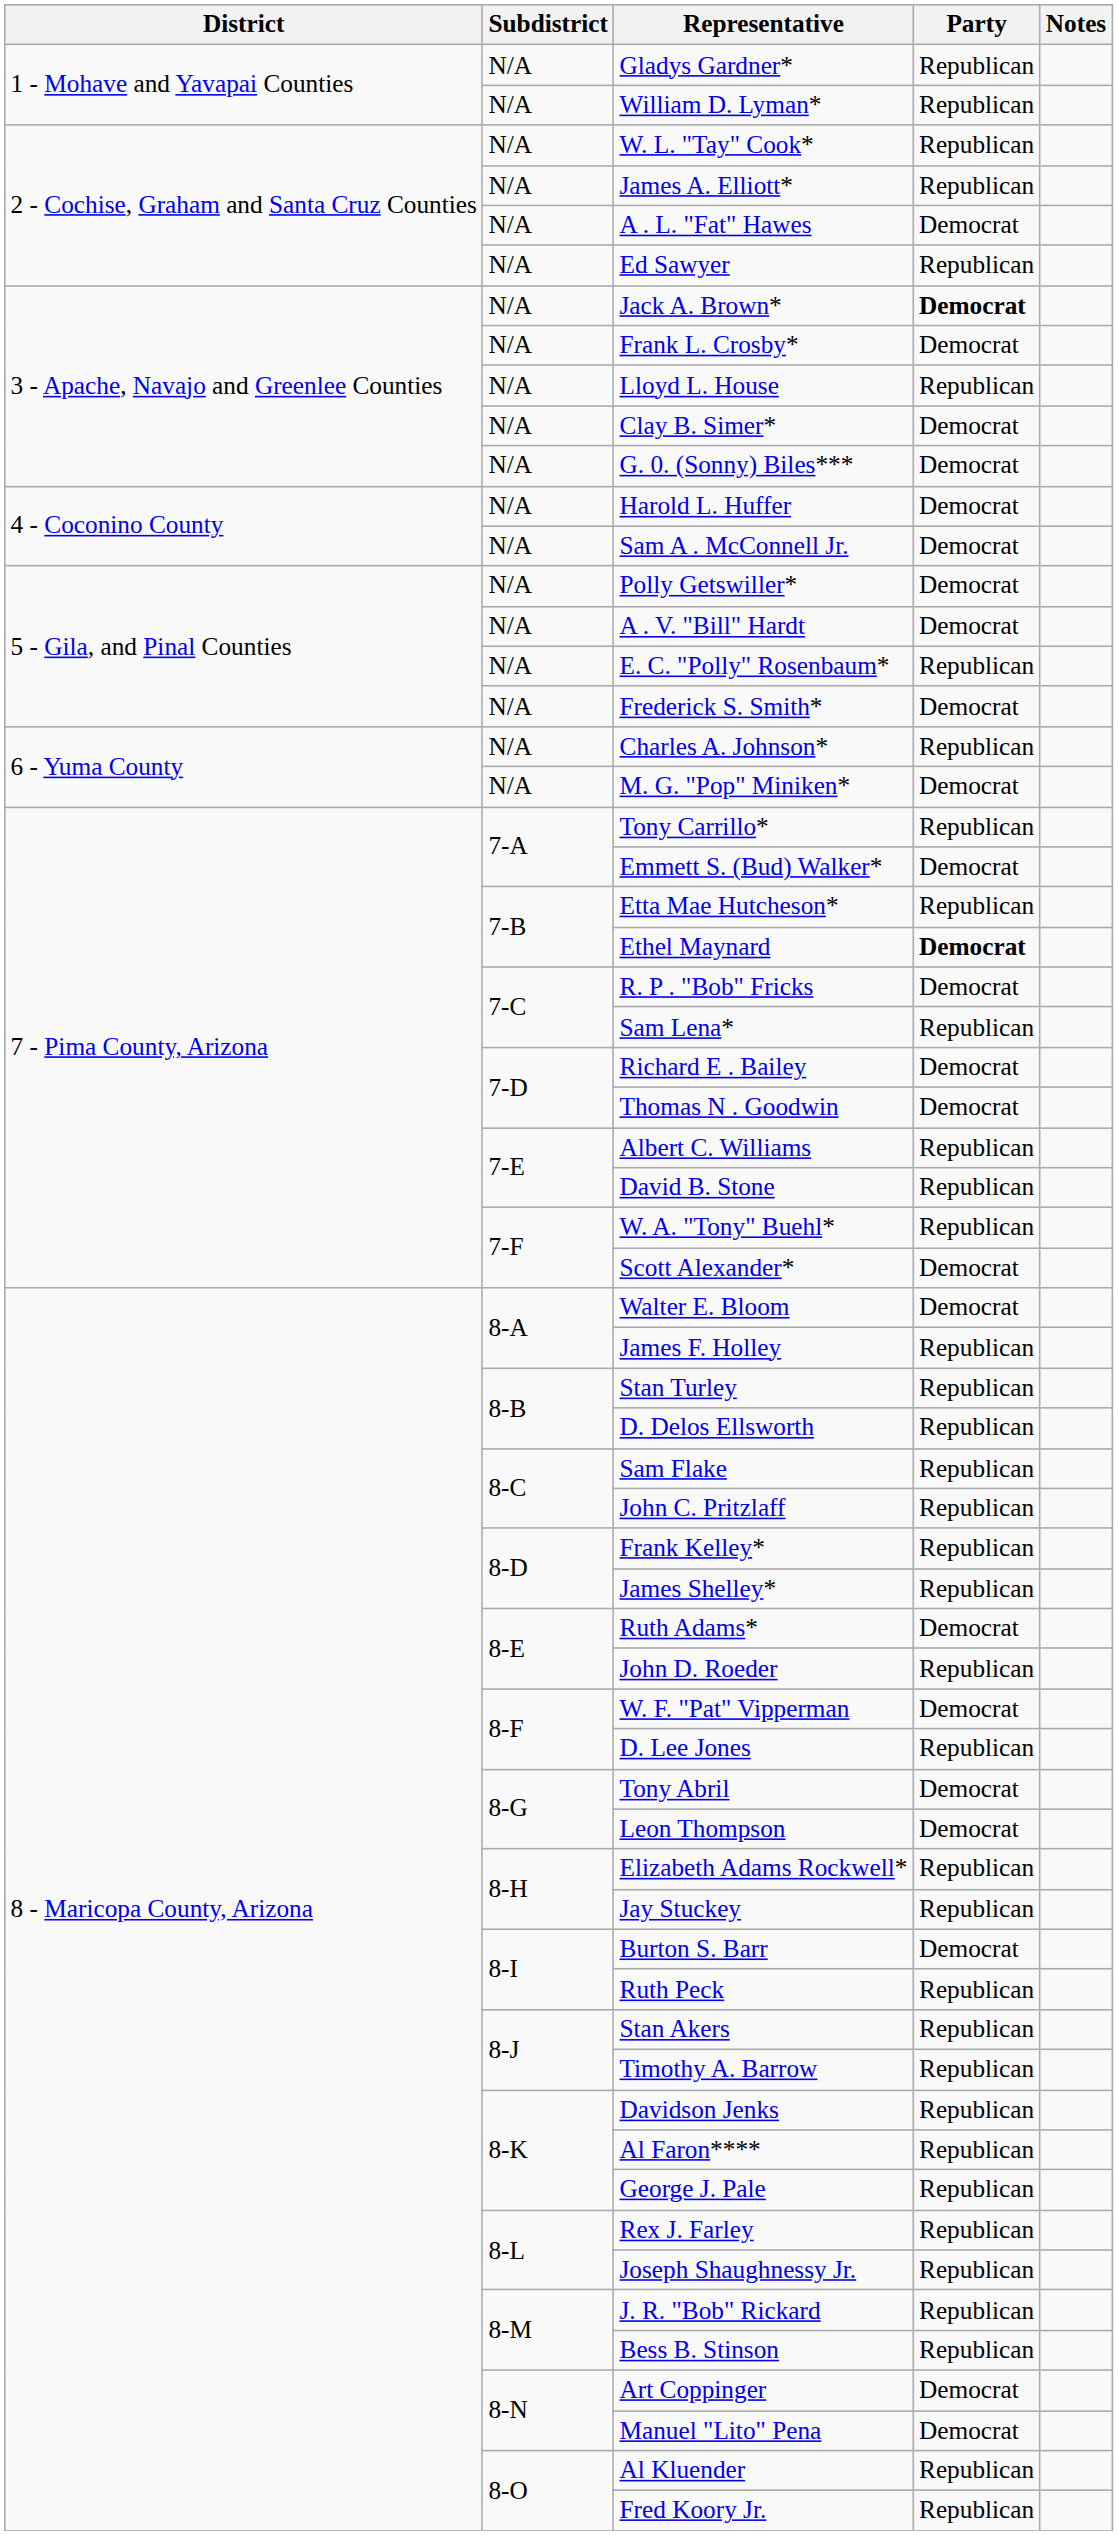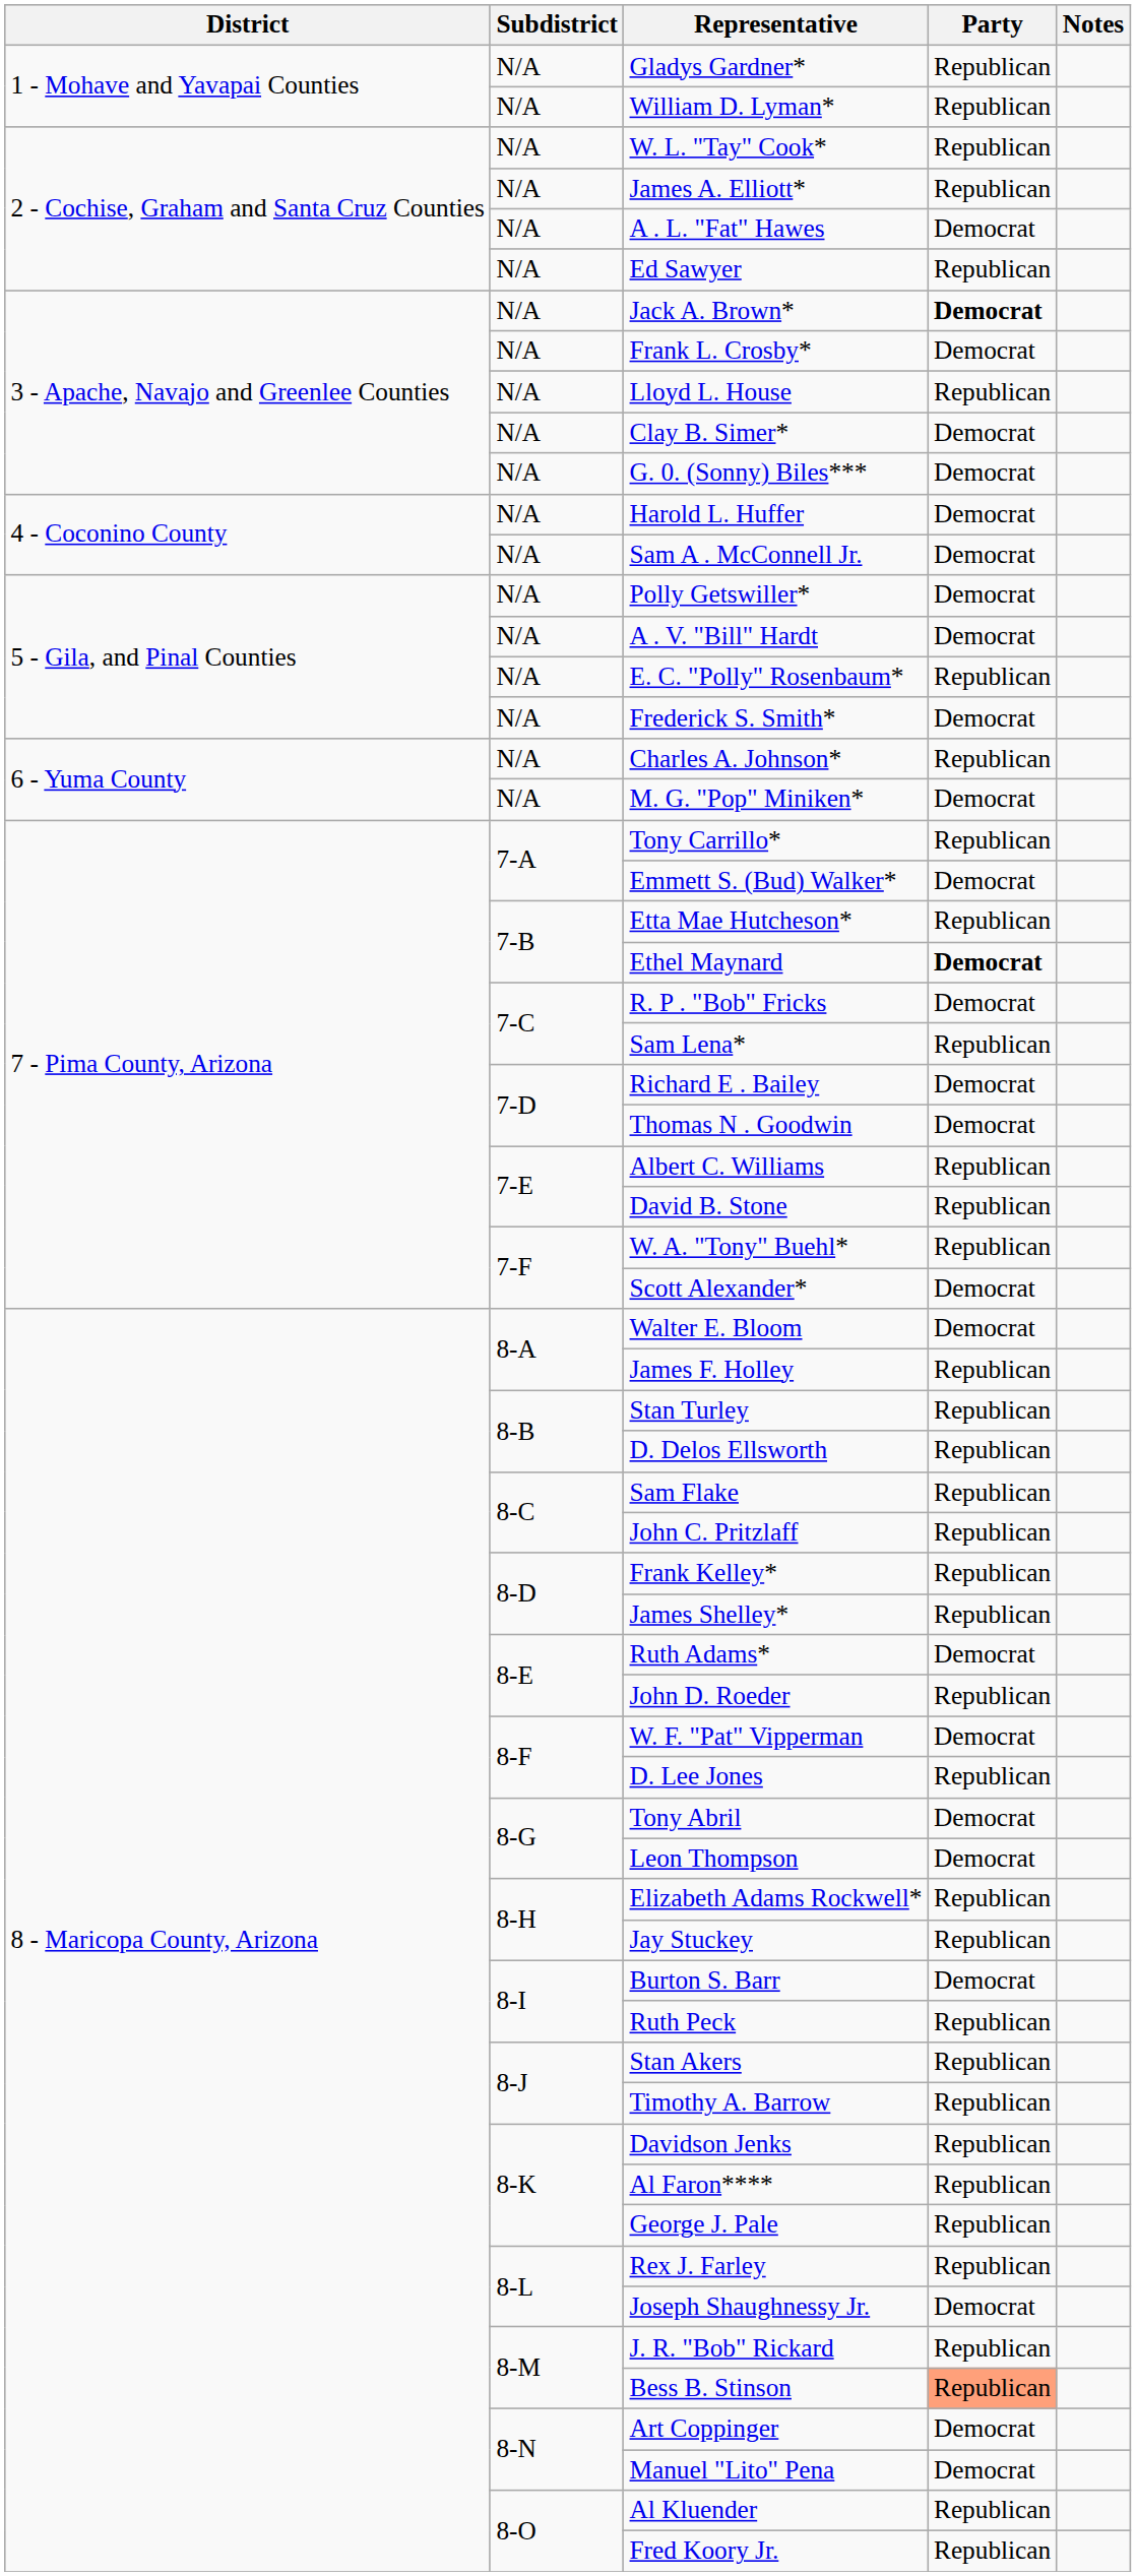 <table class="wikitable">
 <tr>
 <th>District</th>
 <th>Subdistrict</th>
 <th>Representative</th>
 <th>Party</th>
 <th>Notes</th>
 </tr>
 <tr>
 <td rowspan="2">1 - <a href='#'>Mohave</a> and <a href='#'>Yavapai</a> Counties</td>
 <td>N/A</td>
 <td><a href='#'>Gladys Gardner</a>*</td>
 <td>Republican</td>
 <td></td>
 </tr>
 <tr>
 <td>N/A</td>
 <td><a href='#'>William D. Lyman</a>*</td>
 <td>Republican</td>
 <td></td>
 </tr>
 <tr>
 <td rowspan="4">2 - <a href='#'>Cochise</a>, <a href='#'>Graham</a> and <a href='#'>Santa Cruz</a> Counties</td>
 <td>N/A</td>
 <td><a href='#'>W. L. "Tay" Cook</a>*</td>
 <td>Republican</td>
 <td></td>
 </tr>
 <tr>
 <td>N/A</td>
 <td><a href='#'>James A. Elliott</a>*</td>
 <td>Republican</td>
 <td></td>
 </tr>
 <tr>
 <td>N/A</td>
 <td><a href='#'>A . L. "Fat" Hawes</a></td>
 <td>Democrat</td>
 <td></td>
 </tr>
 <tr>
 <td>N/A</td>
 <td><a href='#'>Ed Sawyer</a></td>
 <td>Republican</td>
 <td></td>
 </tr>
 <tr>
 <td rowspan="5">3 - <a href='#'>Apache</a>, <a href='#'>Navajo</a> and <a href='#'>Greenlee</a> Counties</td>
 <td>N/A</td>
 <td><a href='#'>Jack A. Brown</a>*</td>
 <td><strong>Democrat</strong></td>
 <td></td>
 </tr>
 <tr>
 <td>N/A</td>
 <td><a href='#'>Frank L. Crosby</a>*</td>
 <td>Democrat</td>
 <td></td>
 </tr>
 <tr>
 <td>N/A</td>
 <td><a href='#'>Lloyd L. House</a></td>
 <td>Republican</td>
 <td></td>
 </tr>
 <tr>
 <td>N/A</td>
 <td><a href='#'>Clay B. Simer</a>*</td>
 <td>Democrat</td>
 <td></td>
 </tr>
 <tr>
 <td>N/A</td>
 <td><a href='#'>G. 0. (Sonny) Biles</a>***</td>
 <td>Democrat</td>
 <td></td>
 </tr>
 <tr>
 <td rowspan="2">4 - <a href='#'>Coconino County</a></td>
 <td>N/A</td>
 <td><a href='#'>Harold L. Huffer</a></td>
 <td>Democrat</td>
 <td></td>
 </tr>
 <tr>
 <td>N/A</td>
 <td><a href='#'>Sam A . McConnell Jr.</a></td>
 <td>Democrat</td>
 <td></td>
 </tr>
 <tr>
 <td rowspan="4">5 - <a href='#'>Gila</a>, and <a href='#'>Pinal</a> Counties</td>
 <td>N/A</td>
 <td><a href='#'>Polly Getswiller</a>*</td>
 <td>Democrat</td>
 <td></td>
 </tr>
 <tr>
 <td>N/A</td>
 <td><a href='#'>A . V. "Bill" Hardt</a></td>
 <td>Democrat</td>
 <td></td>
 </tr>
 <tr>
 <td>N/A</td>
 <td><a href='#'>E. C. "Polly" Rosenbaum</a>*</td>
 <td>Republican</td>
 <td></td>
 </tr>
 <tr>
 <td>N/A</td>
 <td><a href='#'>Frederick S. Smith</a>*</td>
 <td>Democrat</td>
 <td></td>
 </tr>
 <tr>
 <td rowspan="2">6 - <a href='#'>Yuma County</a></td>
 <td>N/A</td>
 <td><a href='#'>Charles A. Johnson</a>*</td>
 <td>Republican</td>
 <td></td>
 </tr>
 <tr>
 <td>N/A</td>
 <td><a href='#'>M. G. "Pop" Miniken</a>*</td>
 <td>Democrat</td>
 <td></td>
 </tr>
 <tr>
 <td rowspan="12">7 - <a href='#'>Pima County, Arizona</a></td>
 <td rowspan="2">7-A</td>
 <td><a href='#'>Tony Carrillo</a>*</td>
 <td>Republican</td>
 <td></td>
 </tr>
 <tr>
 <td><a href='#'>Emmett S. (Bud) Walker</a>*</td>
 <td>Democrat</td>
 <td></td>
 </tr>
 <tr>
 <td rowspan="2">7-B</td>
 <td><a href='#'>Etta Mae Hutcheson</a>*</td>
 <td>Republican</td>
 <td></td>
 </tr>
 <tr>
 <td><a href='#'>Ethel Maynard</a></td>
 <td><strong>Democrat</strong></td>
 <td></td>
 </tr>
 <tr>
 <td rowspan="2">7-C</td>
 <td><a href='#'>R. P . "Bob" Fricks</a></td>
 <td>Democrat</td>
 <td></td>
 </tr>
 <tr>
 <td><a href='#'>Sam Lena</a>*</td>
 <td>Republican</td>
 <td></td>
 </tr>
 <tr>
 <td rowspan="2">7-D</td>
 <td><a href='#'>Richard E . Bailey</a></td>
 <td>Democrat</td>
 <td></td>
 </tr>
 <tr>
 <td><a href='#'>Thomas N . Goodwin</a></td>
 <td>Democrat</td>
 <td></td>
 </tr>
 <tr>
 <td rowspan="2">7-E</td>
 <td><a href='#'>Albert C. Williams</a></td>
 <td>Republican</td>
 <td></td>
 </tr>
 <tr>
 <td><a href='#'>David B. Stone</a></td>
 <td>Republican</td>
 <td></td>
 </tr>
 <tr>
 <td rowspan="2">7-F</td>
 <td><a href='#'>W. A. "Tony" Buehl</a>*</td>
 <td>Republican</td>
 <td></td>
 </tr>
 <tr>
 <td><a href='#'>Scott Alexander</a>*</td>
 <td>Democrat</td>
 <td></td>
 </tr>
 <tr>
 <td rowspan="31">8 - <a href='#'>Maricopa County, Arizona</a></td>
 <td rowspan="2">8-A</td>
 <td><a href='#'>Walter E. Bloom</a></td>
 <td>Democrat</td>
 <td></td>
 </tr>
 <tr>
 <td><a href='#'>James F. Holley</a></td>
 <td>Republican</td>
 <td></td>
 </tr>
 <tr>
 <td rowspan="2">8-B</td>
 <td><a href='#'>Stan Turley</a></td>
 <td>Republican</td>
 <td></td>
 </tr>
 <tr>
 <td><a href='#'>D. Delos Ellsworth</a></td>
 <td>Republican</td>
 <td></td>
 </tr>
 <tr>
 <td rowspan="2">8-C</td>
 <td><a href='#'>Sam Flake</a></td>
 <td>Republican</td>
 <td></td>
 </tr>
 <tr>
 <td><a href='#'>John C. Pritzlaff</a></td>
 <td>Republican</td>
 <td></td>
 </tr>
 <tr>
 <td rowspan="2">8-D</td>
 <td><a href='#'>Frank Kelley</a>*</td>
 <td>Republican</td>
 <td></td>
 </tr>
 <tr>
 <td><a href='#'>James Shelley</a>*</td>
 <td>Republican</td>
 <td></td>
 </tr>
 <tr>
 <td rowspan="2">8-E</td>
 <td><a href='#'>Ruth Adams</a>*</td>
 <td>Democrat</td>
 <td></td>
 </tr>
 <tr>
 <td><a href='#'>John D. Roeder</a></td>
 <td>Republican</td>
 <td></td>
 </tr>
 <tr>
 <td rowspan="2">8-F</td>
 <td><a href='#'>W. F. "Pat" Vipperman</a></td>
 <td>Democrat</td>
 <td></td>
 </tr>
 <tr>
 <td><a href='#'>D. Lee Jones</a></td>
 <td>Republican</td>
 <td></td>
 </tr>
 <tr>
 <td rowspan="2">8-G</td>
 <td><a href='#'>Tony Abril</a></td>
 <td>Democrat</td>
 <td></td>
 </tr>
 <tr>
 <td><a href='#'>Leon Thompson</a></td>
 <td>Democrat</td>
 <td></td>
 </tr>
 <tr>
 <td rowspan="2">8-H</td>
 <td><a href='#'>Elizabeth Adams Rockwell</a>*</td>
 <td>Republican</td>
 <td></td>
 </tr>
 <tr>
 <td><a href='#'>Jay Stuckey</a></td>
 <td>Republican</td>
 <td></td>
 </tr>
 <tr>
 <td rowspan="2">8-I</td>
 <td><a href='#'>Burton S. Barr</a></td>
 <td>Democrat</td>
 <td></td>
 </tr>
 <tr>
 <td><a href='#'>Ruth Peck</a></td>
 <td>Republican</td>
 <td></td>
 </tr>
 <tr>
 <td rowspan="2">8-J</td>
 <td><a href='#'>Stan Akers</a></td>
 <td>Republican</td>
 <td></td>
 </tr>
 <tr>
 <td><a href='#'>Timothy A. Barrow</a></td>
 <td>Republican</td>
 <td></td>
 </tr>
 <tr>
 <td rowspan="3">8-K</td>
 <td><a href='#'>Davidson Jenks</a></td>
 <td>Republican</td>
 <td></td>
 </tr>
 <tr>
 <td><a href='#'>Al Faron</a>****</td>
 <td>Republican</td>
 <td></td>
 </tr>
 <tr>
 <td><a href='#'>George J. Pale</a></td>
 <td>Republican</td>
 <td></td>
 </tr>
 <tr>
 <td rowspan="2">8-L</td>
 <td><a href='#'>Rex J. Farley</a></td>
 <td>Republican</td>
 <td></td>
 </tr>
 <tr>
 <td><a href='#'>Joseph Shaughnessy Jr.</a></td>
-<td>Republican</td>
+<td>Democrat</td>
 <td></td>
 </tr>
 <tr>
 <td rowspan="2">8-M</td>
 <td><a href='#'>J. R. "Bob" Rickard</a></td>
 <td>Republican</td>
 <td></td>
 </tr>
 <tr>
 <td><a href='#'>Bess B. Stinson</a></td>
-<td>Republican</td>
+<td style="background: lightsalmon;">Republican</td>
 <td></td>
 </tr>
 <tr>
 <td rowspan="2">8-N</td>
 <td><a href='#'>Art Coppinger</a></td>
 <td>Democrat</td>
 <td></td>
 </tr>
 <tr>
 <td><a href='#'>Manuel "Lito" Pena</a></td>
 <td>Democrat</td>
 <td></td>
 </tr>
 <tr>
 <td rowspan="2">8-O</td>
 <td><a href='#'>Al Kluender</a></td>
 <td>Republican</td>
 <td></td>
 </tr>
 <tr>
 <td><a href='#'>Fred Koory Jr.</a></td>
 <td>Republican</td>
 <td></td>
 </tr>
 <tr>
 </tr>
 </table>
